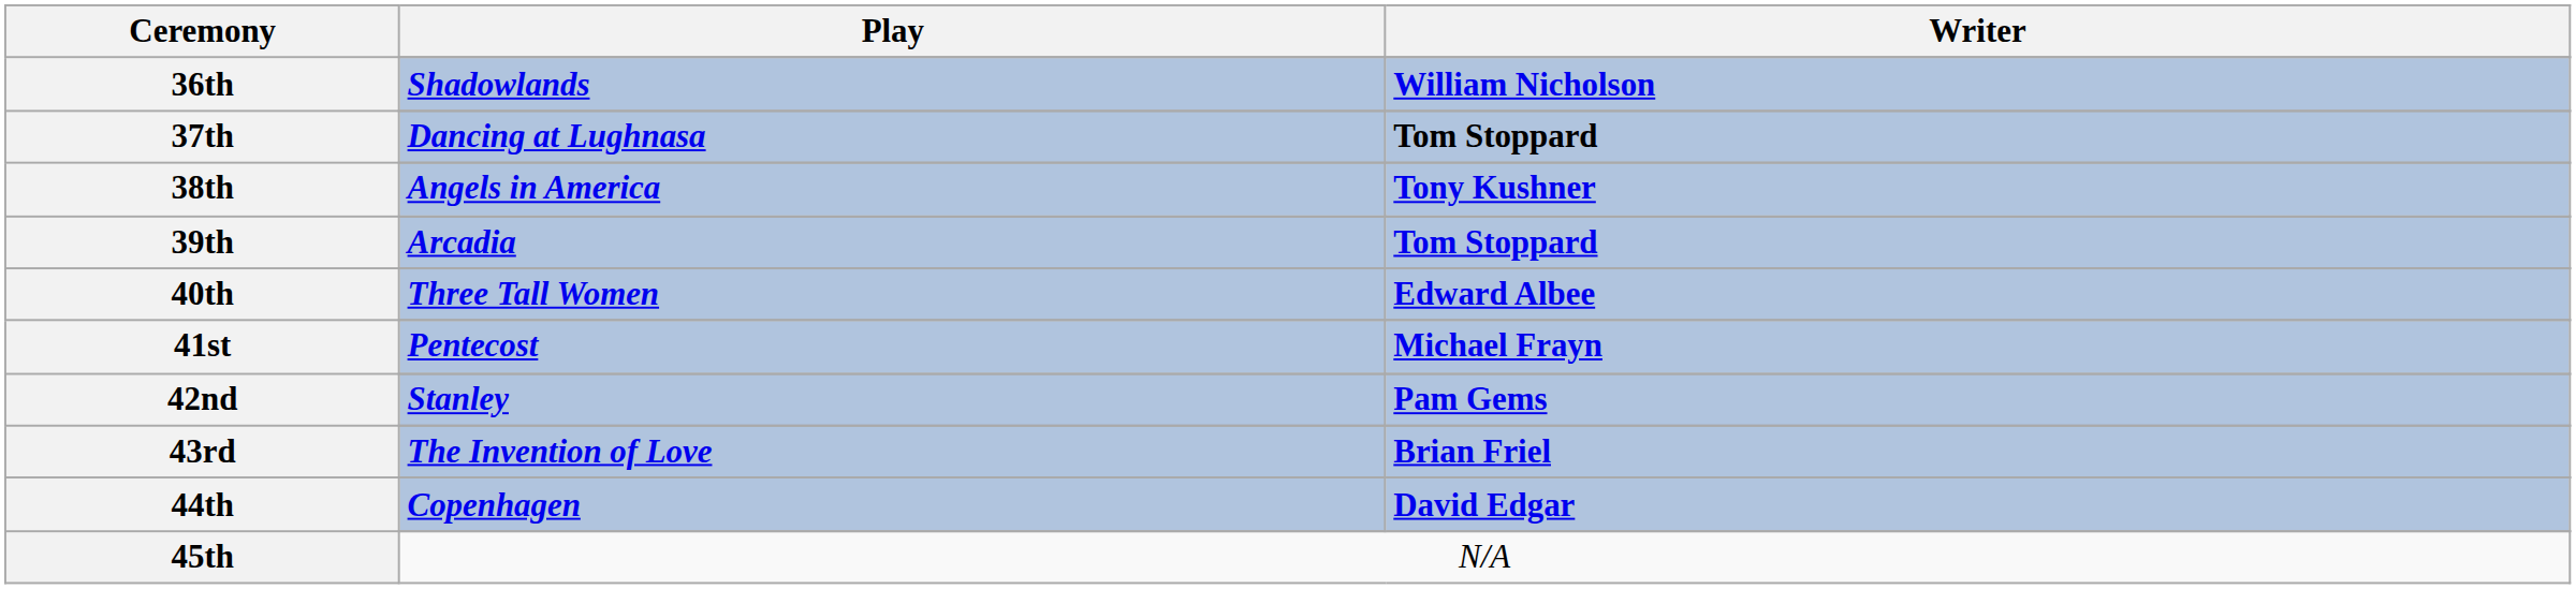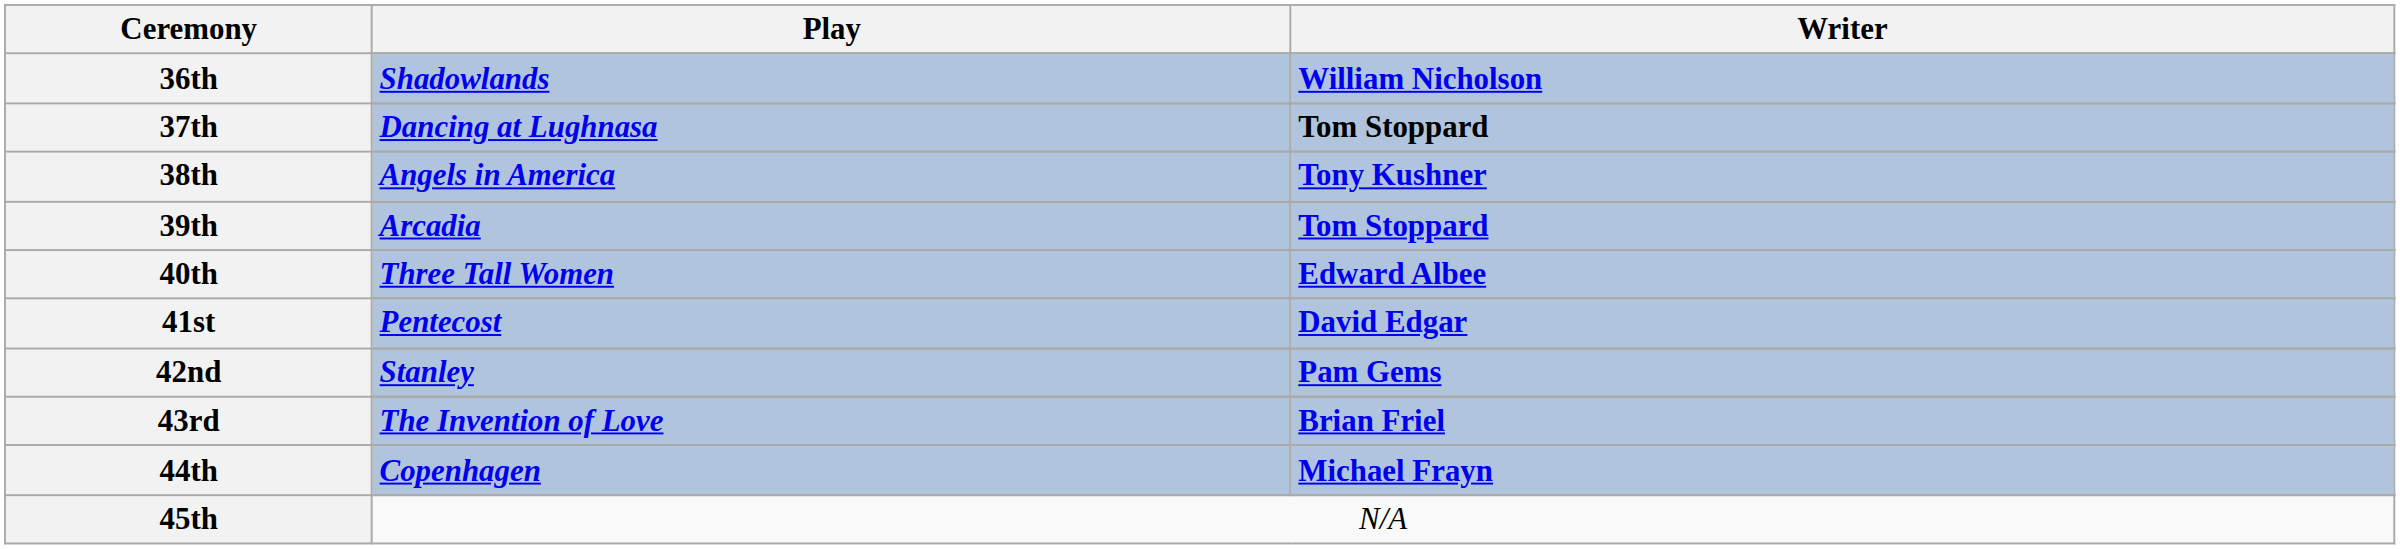 <table class="wikitable" style="width:98%;">
 <tr>
 <th style="width:10%;">Ceremony</th>
 <th style="width:25%;">Play</th>
 <th style="width:30%;">Writer</th>
 </tr>
 <tr>
 <th rowspan="2" align="center">36th</th>
 </tr>
 <tr style="background:#B0C4DE">
 <td><strong><em><a href='#'>Shadowlands</a></em></strong></td>
 <td><a href='#'><strong>William Nicholson</strong></a></td>
 </tr>
 <tr>
 <th rowspan="2" align="center">37th</th>
 </tr>
 <tr style="background:#B0C4DE">
 <td><strong><em><a href='#'>Dancing at Lughnasa</a></em></strong></td>
 <td><strong>Tom Stoppard</strong></td>
 </tr>
 <tr>
 <th rowspan="2" align="center">38th</th>
 </tr>
 <tr style="background:#B0C4DE">
 <td><strong><em><a href='#'>Angels in America</a></em></strong></td>
 <td><strong><a href='#'>Tony Kushner</a></strong></td>
 </tr>
 <tr>
 <th rowspan="2" align="center">39th</th>
 </tr>
 <tr style="background:#B0C4DE">
 <td><strong><em><a href='#'>Arcadia</a></em></strong></td>
 <td><strong><a href='#'>Tom Stoppard</a></strong></td>
 </tr>
 <tr>
 <th rowspan="2" align="center">40th</th>
 </tr>
 <tr style="background:#B0C4DE">
 <td><strong><em><a href='#'>Three Tall Women</a></em></strong></td>
 <td><strong><a href='#'>Edward Albee</a></strong></td>
 </tr>
 <tr>
 <th rowspan="2" align="center">41st</th>
 </tr>
 <tr style="background:#B0C4DE">
 <td><em><a href='#'><strong>Pentecost</strong></a></em></td>
-<td><strong><a href='#'>Michael Frayn</a></strong></td>
+<td><a href='#'><strong>David Edgar</strong></a></td>
 </tr>
 <tr>
 <th rowspan="2" align="center">42nd</th>
 </tr>
 <tr style="background:#B0C4DE">
 <td><strong><em><a href='#'>Stanley</a></em></strong></td>
 <td><strong><a href='#'>Pam Gems</a></strong></td>
 </tr>
 <tr>
 <th rowspan="2" align="center">43rd</th>
 </tr>
 <tr style="background:#B0C4DE">
 <td><strong><em><a href='#'>The Invention of Love</a></em></strong></td>
 <td><strong><a href='#'>Brian Friel</a></strong></td>
 </tr>
 <tr>
 <th rowspan="2" align="center">44th</th>
 </tr>
 <tr style="background:#B0C4DE">
 <td><em><a href='#'><strong>Copenhagen</strong></a></em></td>
-<td><a href='#'><strong>David Edgar</strong></a></td>
+<td><strong><a href='#'>Michael Frayn</a></strong></td>
 </tr>
 <tr>
 <th rowspan="2" align="center">45th</th>
 </tr>
 <tr>
 <td colspan="2" align="center"><em>N/A</em></td>
 </tr>
 </table>
